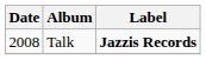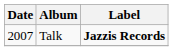 <table class="wikitable">
 <tr>
 <th>Date</th>
 <th>Album</th>
 <th>Label</th>
 </tr>
 <tr>
-<td>2008</td>
+<td>2007</td>
 <td>Talk</td>
 <td><strong>Jazzis Records</strong></td>
 </tr>
 <tr>
 </tr>
 </table>
